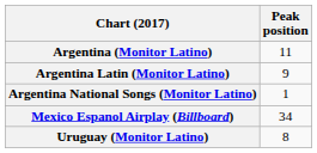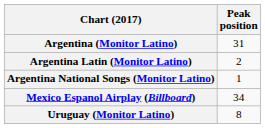 <table class="wikitable sortable plainrowheaders" style="text-align:center">
 <tr>
 <th scope="col">Chart (2017)</th>
 <th scope="col">Peak<br> position</th>
 </tr>
 <tr>
 <th scope="row">Argentina (<a href='#'>Monitor Latino</a>)</th>
-<td>11</td>
+<td>31</td>
 </tr>
 <tr>
 <th scope="row">Argentina Latin (<a href='#'>Monitor Latino</a>)</th>
-<td>9</td>
+<td>2</td>
 </tr>
 <tr>
 <th scope="row">Argentina National Songs (<a href='#'>Monitor Latino</a>)</th>
 <td>1</td>
 </tr>
 <tr>
 <th scope="row"><a href='#'>Mexico Espanol Airplay</a> (<em><a href='#'>Billboard</a></em>)</th>
 <td>34</td>
 </tr>
 <tr>
 <th scope="row">Uruguay (<a href='#'>Monitor Latino</a>)</th>
 <td>8</td>
 </tr>
 </table>
